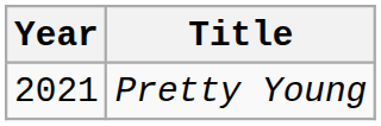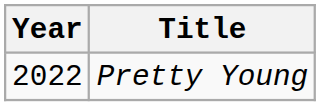 <table class="wikitable">
 <tr>
 <th>Year</th>
 <th>Title</th>
 </tr>
 <tr>
-<td>2021</td>
+<td>2022</td>
 <td><em>Pretty Young</em></td>
 </tr>
 </table>
